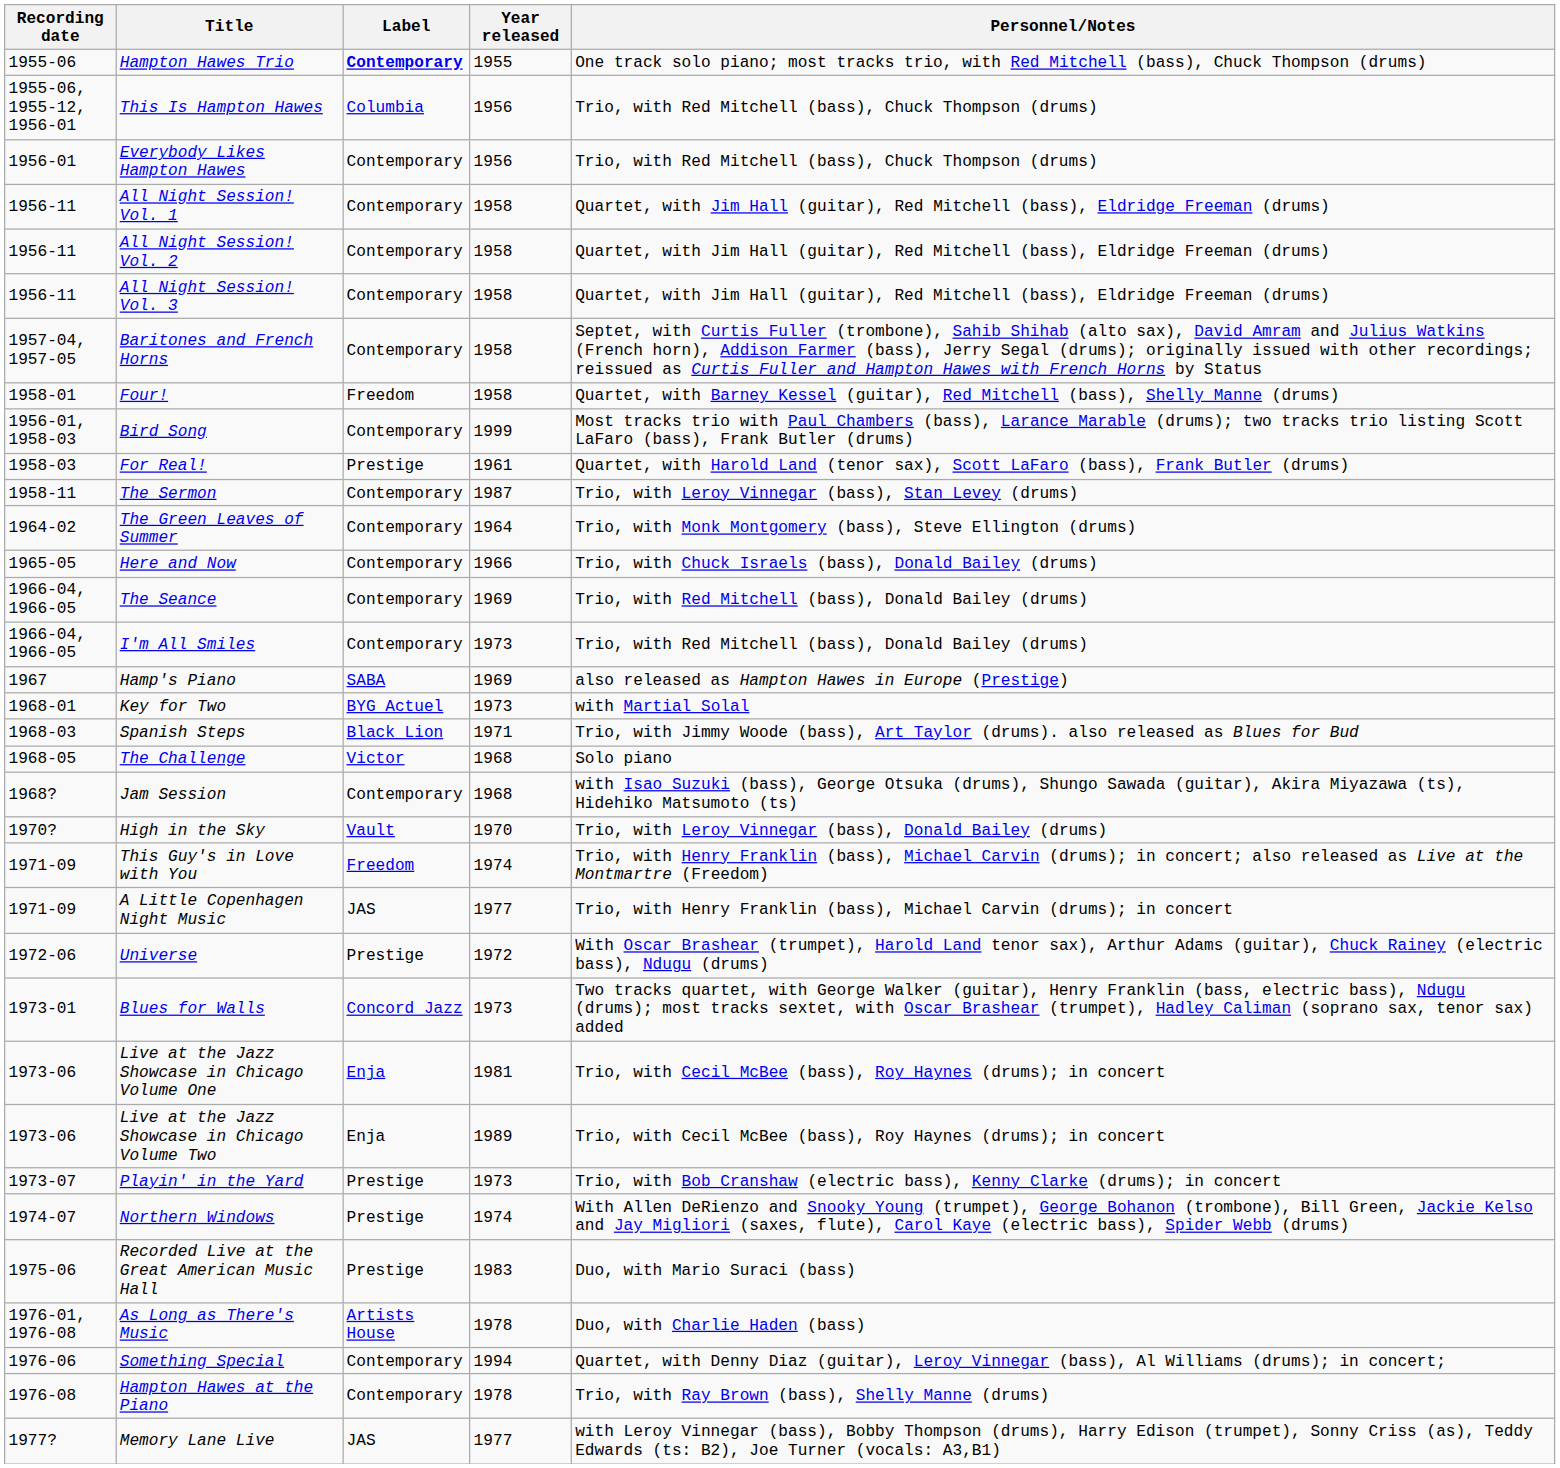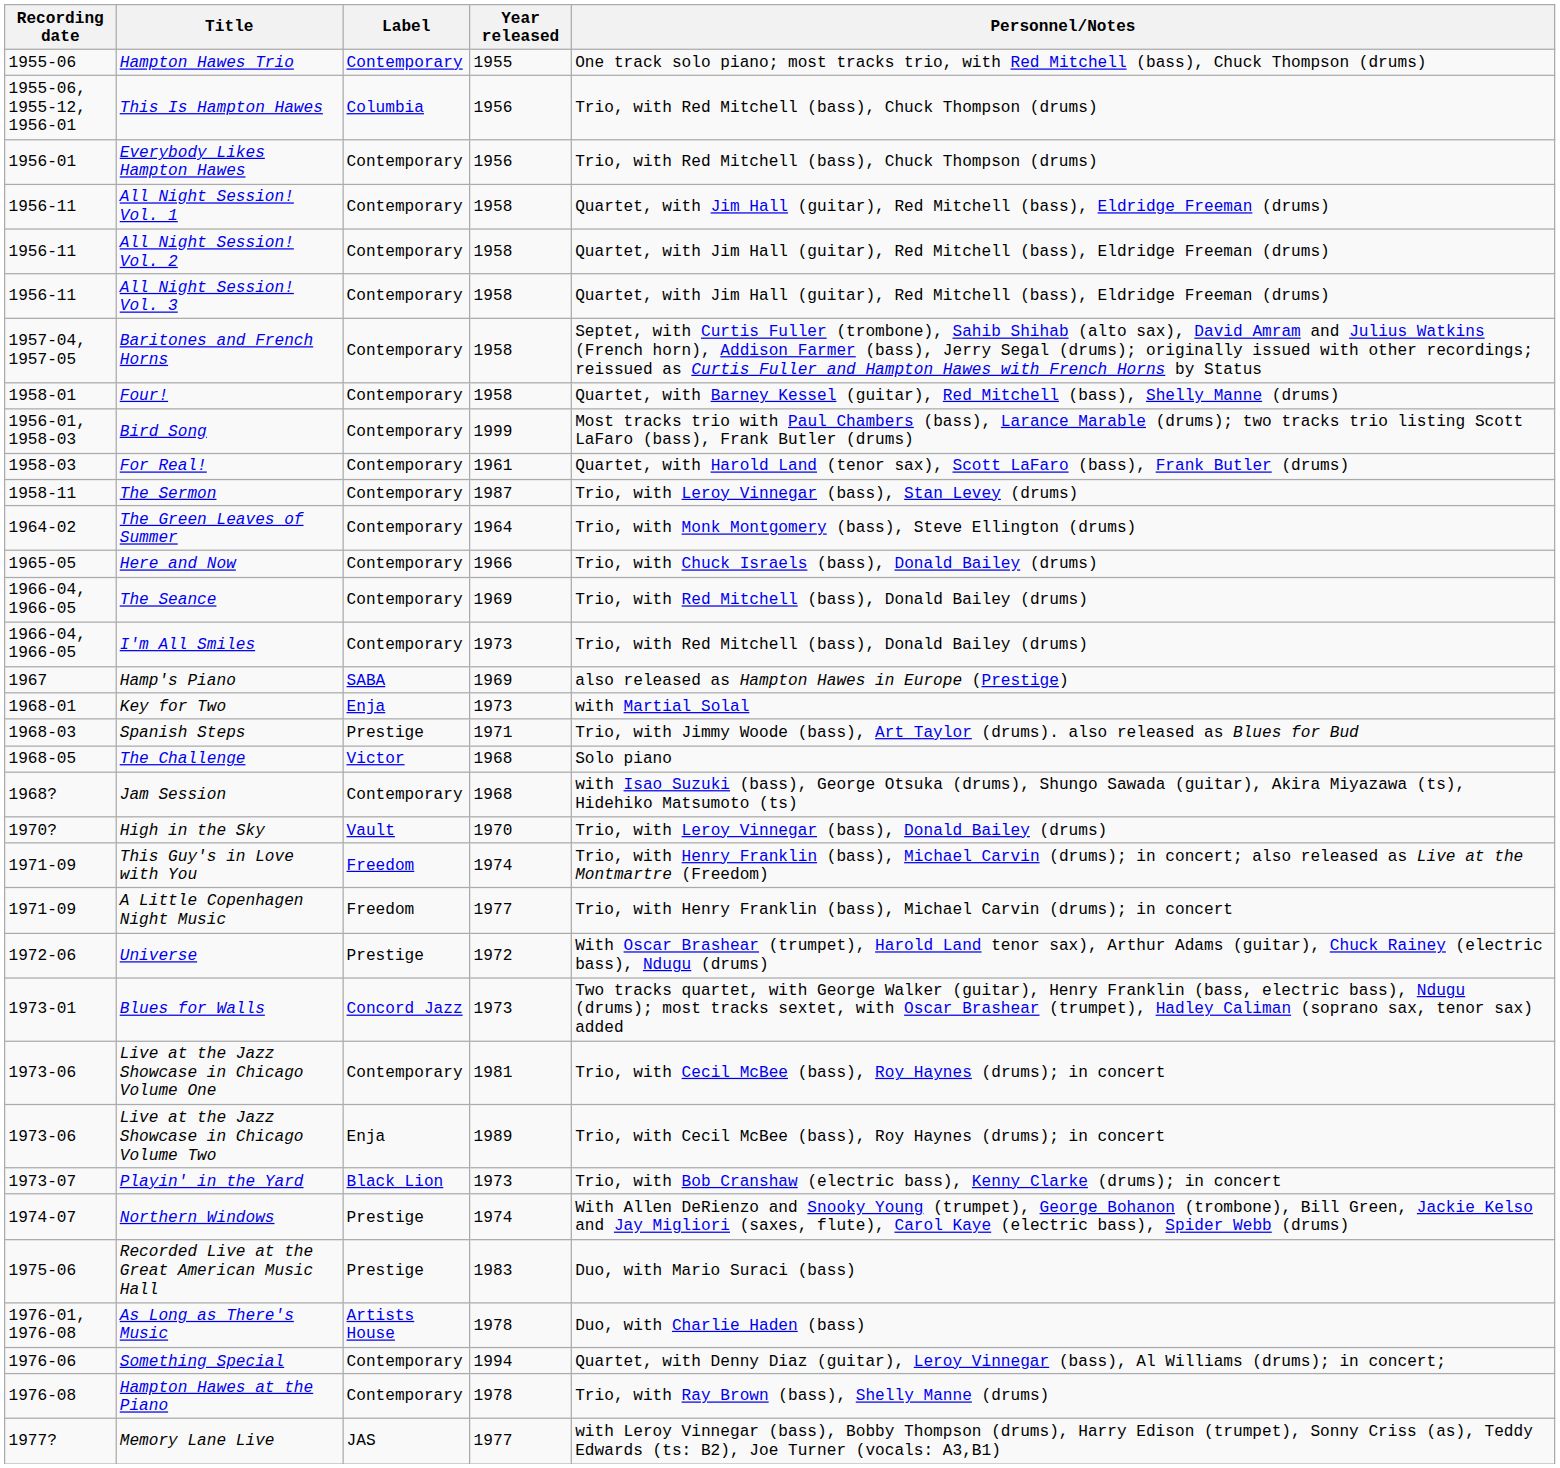 <table class="wikitable sortable">
 <tr>
 <th>Recording date</th>
 <th>Title</th>
 <th>Label</th>
 <th>Year released</th>
 <th>Personnel/Notes</th>
 </tr>
 <tr>
 <td>1955-06</td>
 <td><em><a href='#'>Hampton Hawes Trio</a></em></td>
-<td><strong><a href='#'>Contemporary</a></strong></td>
+<td><a href='#'>Contemporary</a></td>
 <td>1955</td>
 <td>One track solo piano; most tracks trio, with <a href='#'>Red Mitchell</a> (bass), Chuck Thompson (drums)</td>
 </tr>
 <tr>
 <td>1955-06, <br>1955-12, <br>1956-01</td>
 <td><em><a href='#'>This Is Hampton Hawes</a></em></td>
 <td><a href='#'>Columbia</a></td>
 <td>1956</td>
 <td>Trio, with Red Mitchell (bass), Chuck Thompson (drums)</td>
 </tr>
 <tr>
 <td>1956-01</td>
 <td><em><a href='#'>Everybody Likes Hampton Hawes</a></em></td>
 <td>Contemporary</td>
 <td>1956</td>
 <td>Trio, with Red Mitchell (bass), Chuck Thompson (drums)</td>
 </tr>
 <tr>
 <td>1956-11</td>
 <td><em><a href='#'>All Night Session! Vol. 1</a></em></td>
 <td>Contemporary</td>
 <td>1958</td>
 <td>Quartet, with <a href='#'>Jim Hall</a> (guitar), Red Mitchell (bass), <a href='#'>Eldridge Freeman</a> (drums)</td>
 </tr>
 <tr>
 <td>1956-11</td>
 <td><em><a href='#'>All Night Session! Vol. 2</a></em></td>
 <td>Contemporary</td>
 <td>1958</td>
 <td>Quartet, with Jim Hall (guitar), Red Mitchell (bass), Eldridge Freeman (drums)</td>
 </tr>
 <tr>
 <td>1956-11</td>
 <td><em><a href='#'>All Night Session! Vol. 3</a></em></td>
 <td>Contemporary</td>
 <td>1958</td>
 <td>Quartet, with Jim Hall (guitar), Red Mitchell (bass), Eldridge Freeman (drums)</td>
 </tr>
 <tr>
 <td>1957-04, <br>1957-05</td>
 <td><em><a href='#'>Baritones and French Horns</a></em></td>
 <td>Contemporary</td>
 <td>1958</td>
 <td>Septet, with <a href='#'>Curtis Fuller</a> (trombone), <a href='#'>Sahib Shihab</a> (alto sax), <a href='#'>David Amram</a> and <a href='#'>Julius Watkins</a> (French horn), <a href='#'>Addison Farmer</a> (bass), Jerry Segal (drums); originally issued with other recordings; reissued as <em><a href='#'>Curtis Fuller and Hampton Hawes with French Horns</a></em> by Status</td>
 </tr>
 <tr>
 <td>1958-01</td>
 <td><em><a href='#'>Four!</a></em></td>
-<td>Freedom</td>
+<td>Contemporary</td>
 <td>1958</td>
 <td>Quartet, with <a href='#'>Barney Kessel</a> (guitar), <a href='#'>Red Mitchell</a> (bass), <a href='#'>Shelly Manne</a> (drums)</td>
 </tr>
 <tr>
 <td>1956-01, <br>1958-03</td>
 <td><em><a href='#'>Bird Song</a></em></td>
 <td>Contemporary</td>
 <td>1999</td>
 <td>Most tracks trio with <a href='#'>Paul Chambers</a> (bass), <a href='#'>Larance Marable</a> (drums); two tracks trio listing Scott LaFaro (bass), Frank Butler  (drums)</td>
 </tr>
 <tr>
 <td>1958-03</td>
 <td><em><a href='#'>For Real!</a></em></td>
-<td>Prestige</td>
+<td>Contemporary</td>
 <td>1961</td>
 <td>Quartet, with <a href='#'>Harold Land</a> (tenor sax), <a href='#'>Scott LaFaro</a> (bass), <a href='#'>Frank Butler</a> (drums)</td>
 </tr>
 <tr>
 <td>1958-11</td>
 <td><em><a href='#'>The Sermon</a></em></td>
 <td>Contemporary</td>
 <td>1987</td>
 <td>Trio, with <a href='#'>Leroy Vinnegar</a> (bass), <a href='#'>Stan Levey</a> (drums)</td>
 </tr>
 <tr>
 <td>1964-02</td>
 <td><em><a href='#'>The Green Leaves of Summer</a></em></td>
 <td>Contemporary</td>
 <td>1964</td>
 <td>Trio, with <a href='#'>Monk Montgomery</a> (bass), Steve Ellington (drums)</td>
 </tr>
 <tr>
 <td>1965-05</td>
 <td><em><a href='#'>Here and Now</a></em></td>
 <td>Contemporary</td>
 <td>1966</td>
 <td>Trio, with <a href='#'>Chuck Israels</a> (bass), <a href='#'>Donald Bailey</a> (drums)</td>
 </tr>
 <tr>
 <td>1966-04, <br>1966-05</td>
 <td><em><a href='#'>The Seance</a></em></td>
 <td>Contemporary</td>
 <td>1969</td>
 <td>Trio, with <a href='#'>Red Mitchell</a> (bass), Donald Bailey (drums)</td>
 </tr>
 <tr>
 <td>1966-04, <br>1966-05</td>
 <td><em><a href='#'>I'm All Smiles</a></em></td>
 <td>Contemporary</td>
 <td>1973</td>
 <td>Trio, with Red Mitchell (bass), Donald Bailey (drums)</td>
 </tr>
 <tr>
 <td>1967</td>
 <td><em>Hamp's Piano</em></td>
 <td><a href='#'>SABA</a></td>
 <td>1969</td>
 <td>also released as <em>Hampton Hawes in Europe</em> (<a href='#'>Prestige</a>)</td>
 </tr>
 <tr>
 <td>1968-01</td>
 <td><em>Key for Two</em></td>
-<td><a href='#'>BYG Actuel</a></td>
+<td><a href='#'>Enja</a></td>
 <td>1973</td>
 <td>with <a href='#'>Martial Solal</a></td>
 </tr>
 <tr>
 <td>1968-03</td>
 <td><em>Spanish Steps</em></td>
-<td><a href='#'>Black Lion</a></td>
+<td>Prestige</td>
 <td>1971</td>
 <td>Trio, with Jimmy Woode (bass), <a href='#'>Art Taylor</a> (drums). also released as <em>Blues for Bud</em></td>
 </tr>
 <tr>
 <td>1968-05</td>
 <td><em><a href='#'>The Challenge</a></em></td>
 <td><a href='#'>Victor</a></td>
 <td>1968</td>
 <td>Solo piano</td>
 </tr>
 <tr>
 <td>1968?</td>
 <td><em>Jam Session</em></td>
 <td>Contemporary</td>
 <td>1968</td>
 <td>with <a href='#'>Isao Suzuki</a> (bass), George Otsuka (drums), Shungo Sawada (guitar), Akira Miyazawa (ts), Hidehiko Matsumoto (ts)</td>
 </tr>
 <tr>
 <td>1970?</td>
 <td><em>High in the Sky</em></td>
 <td><a href='#'>Vault</a></td>
 <td>1970</td>
 <td>Trio, with <a href='#'>Leroy Vinnegar</a> (bass), <a href='#'>Donald Bailey</a> (drums)</td>
 </tr>
 <tr>
 <td>1971-09</td>
 <td><em>This Guy's in Love with You</em></td>
 <td><a href='#'>Freedom</a></td>
 <td>1974</td>
 <td>Trio, with <a href='#'>Henry Franklin</a> (bass), <a href='#'>Michael Carvin</a> (drums); in concert; also released as <em>Live at the Montmartre</em> (Freedom)</td>
 </tr>
 <tr>
 <td>1971-09</td>
 <td><em>A Little Copenhagen Night Music</em></td>
-<td>JAS</td>
+<td>Freedom</td>
 <td>1977</td>
 <td>Trio, with Henry Franklin (bass), Michael Carvin (drums); in concert</td>
 </tr>
 <tr>
 <td>1972-06</td>
 <td><em><a href='#'>Universe</a></em></td>
 <td>Prestige</td>
 <td>1972</td>
 <td>With <a href='#'>Oscar Brashear</a> (trumpet), <a href='#'>Harold Land</a> tenor sax), Arthur Adams (guitar), <a href='#'>Chuck Rainey</a> (electric bass), <a href='#'>Ndugu</a> (drums)</td>
 </tr>
 <tr>
 <td>1973-01</td>
 <td><em><a href='#'>Blues for Walls</a></em></td>
 <td><a href='#'>Concord Jazz</a></td>
 <td>1973</td>
 <td>Two tracks quartet, with George Walker (guitar), Henry Franklin (bass, electric bass), <a href='#'>Ndugu</a> (drums); most tracks sextet, with  <a href='#'>Oscar Brashear</a> (trumpet), <a href='#'>Hadley Caliman</a> (soprano sax, tenor sax) added</td>
 </tr>
 <tr>
 <td>1973-06</td>
 <td><em>Live at the Jazz Showcase in Chicago Volume One</em></td>
-<td><a href='#'>Enja</a></td>
+<td>Contemporary</td>
 <td>1981</td>
 <td>Trio, with <a href='#'>Cecil McBee</a> (bass), <a href='#'>Roy Haynes</a> (drums); in concert</td>
 </tr>
 <tr>
 <td>1973-06</td>
 <td><em>Live at the Jazz Showcase in Chicago Volume Two</em></td>
 <td>Enja</td>
 <td>1989</td>
 <td>Trio, with Cecil McBee (bass), Roy Haynes (drums); in concert</td>
 </tr>
 <tr>
 <td>1973-07</td>
 <td><em><a href='#'>Playin' in the Yard</a></em></td>
-<td>Prestige</td>
+<td><a href='#'>Black Lion</a></td>
 <td>1973</td>
 <td>Trio, with <a href='#'>Bob Cranshaw</a> (electric bass), <a href='#'>Kenny Clarke</a> (drums); in concert</td>
 </tr>
 <tr>
 <td>1974-07</td>
 <td><em><a href='#'>Northern Windows</a></em></td>
 <td>Prestige</td>
 <td>1974</td>
 <td>With Allen DeRienzo and <a href='#'>Snooky Young</a> (trumpet), <a href='#'>George Bohanon</a> (trombone), Bill Green, <a href='#'>Jackie Kelso</a> and <a href='#'>Jay Migliori</a> (saxes, flute), <a href='#'>Carol Kaye</a> (electric bass), <a href='#'>Spider Webb</a> (drums)</td>
 </tr>
 <tr>
 <td>1975-06</td>
 <td><em>Recorded Live at the Great American Music Hall</em></td>
 <td>Prestige</td>
 <td>1983</td>
 <td>Duo, with Mario Suraci (bass)</td>
 </tr>
 <tr>
 <td>1976-01, <br>1976-08</td>
 <td><em><a href='#'>As Long as There's Music</a></em></td>
 <td><a href='#'>Artists House</a></td>
 <td>1978</td>
 <td>Duo, with <a href='#'>Charlie Haden</a> (bass)</td>
 </tr>
 <tr>
 <td>1976-06</td>
 <td><em><a href='#'>Something Special</a></em></td>
 <td>Contemporary</td>
 <td>1994</td>
 <td>Quartet, with Denny Diaz (guitar), <a href='#'>Leroy Vinnegar</a> (bass), Al Williams (drums); in concert;</td>
 </tr>
 <tr>
 <td>1976-08</td>
 <td><em><a href='#'>Hampton Hawes at the Piano</a></em></td>
 <td>Contemporary</td>
 <td>1978</td>
 <td>Trio, with <a href='#'>Ray Brown</a> (bass), <a href='#'>Shelly Manne</a> (drums)</td>
 </tr>
 <tr>
 <td>1977?</td>
 <td><em>Memory Lane Live</em></td>
 <td>JAS</td>
 <td>1977</td>
 <td>with Leroy Vinnegar (bass), Bobby Thompson (drums), Harry Edison (trumpet), Sonny Criss (as), Teddy Edwards (ts: B2),  Joe Turner (vocals: A3,B1)</td>
 </tr>
 </table>
